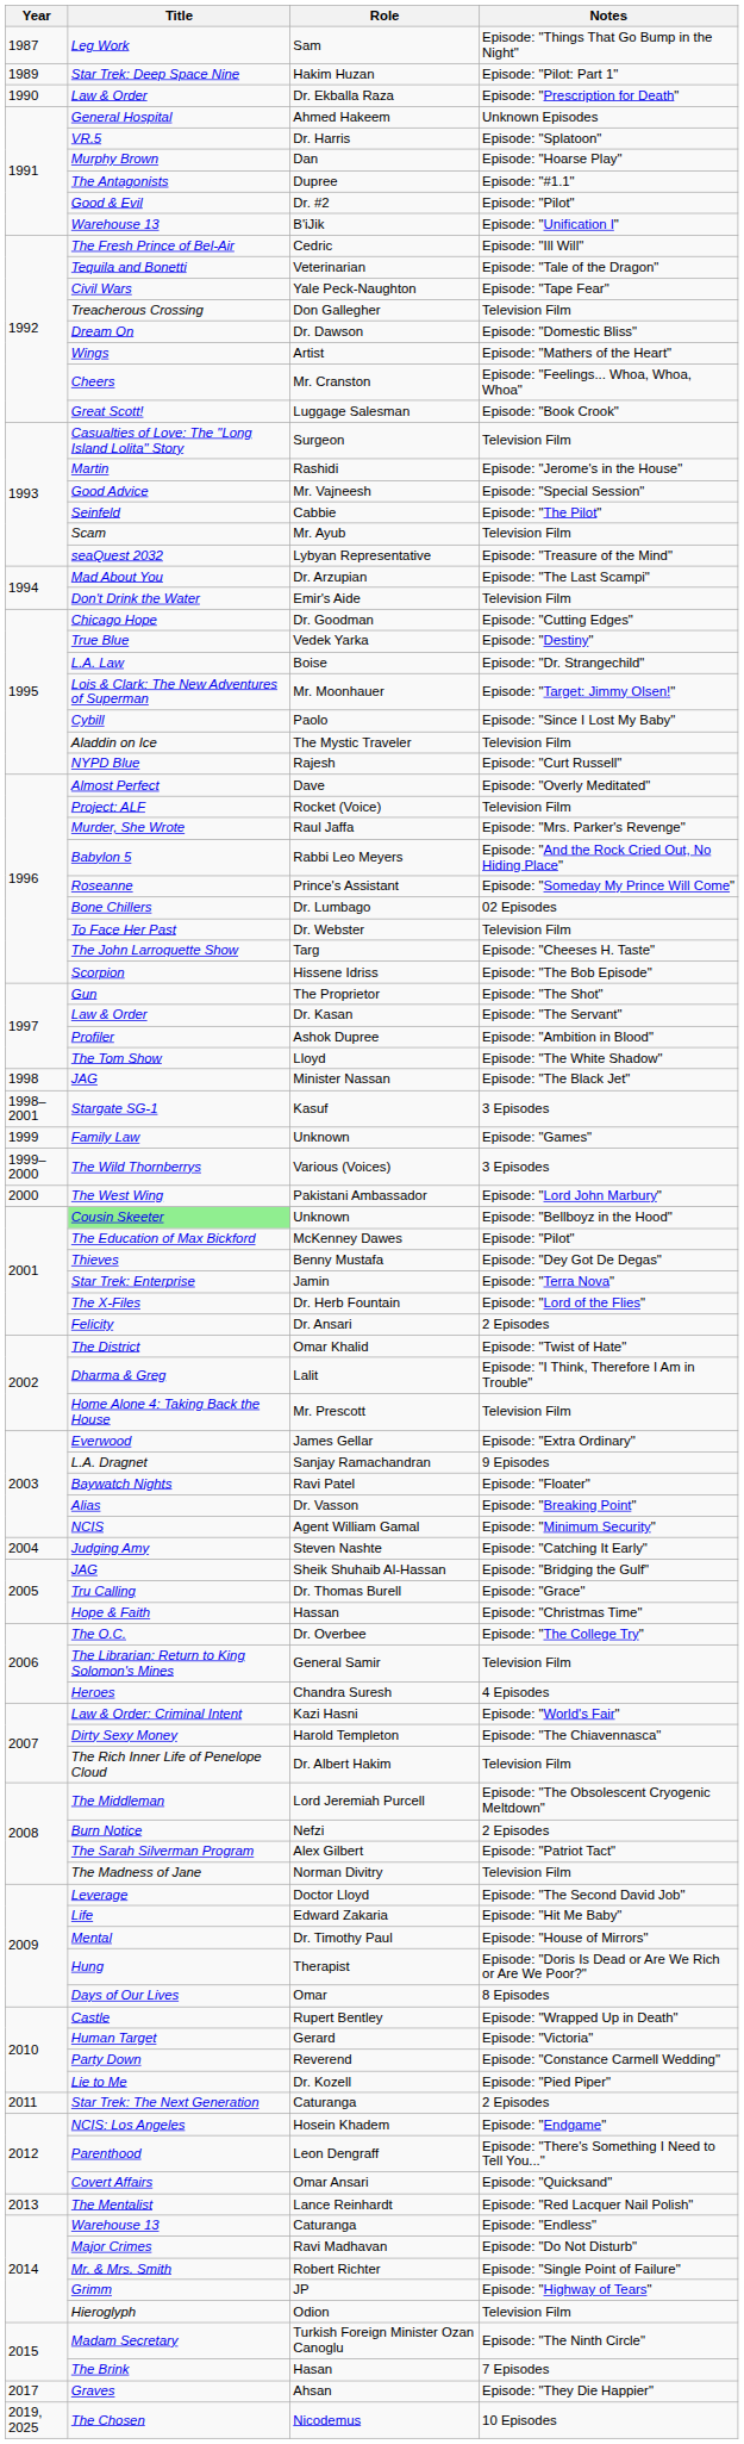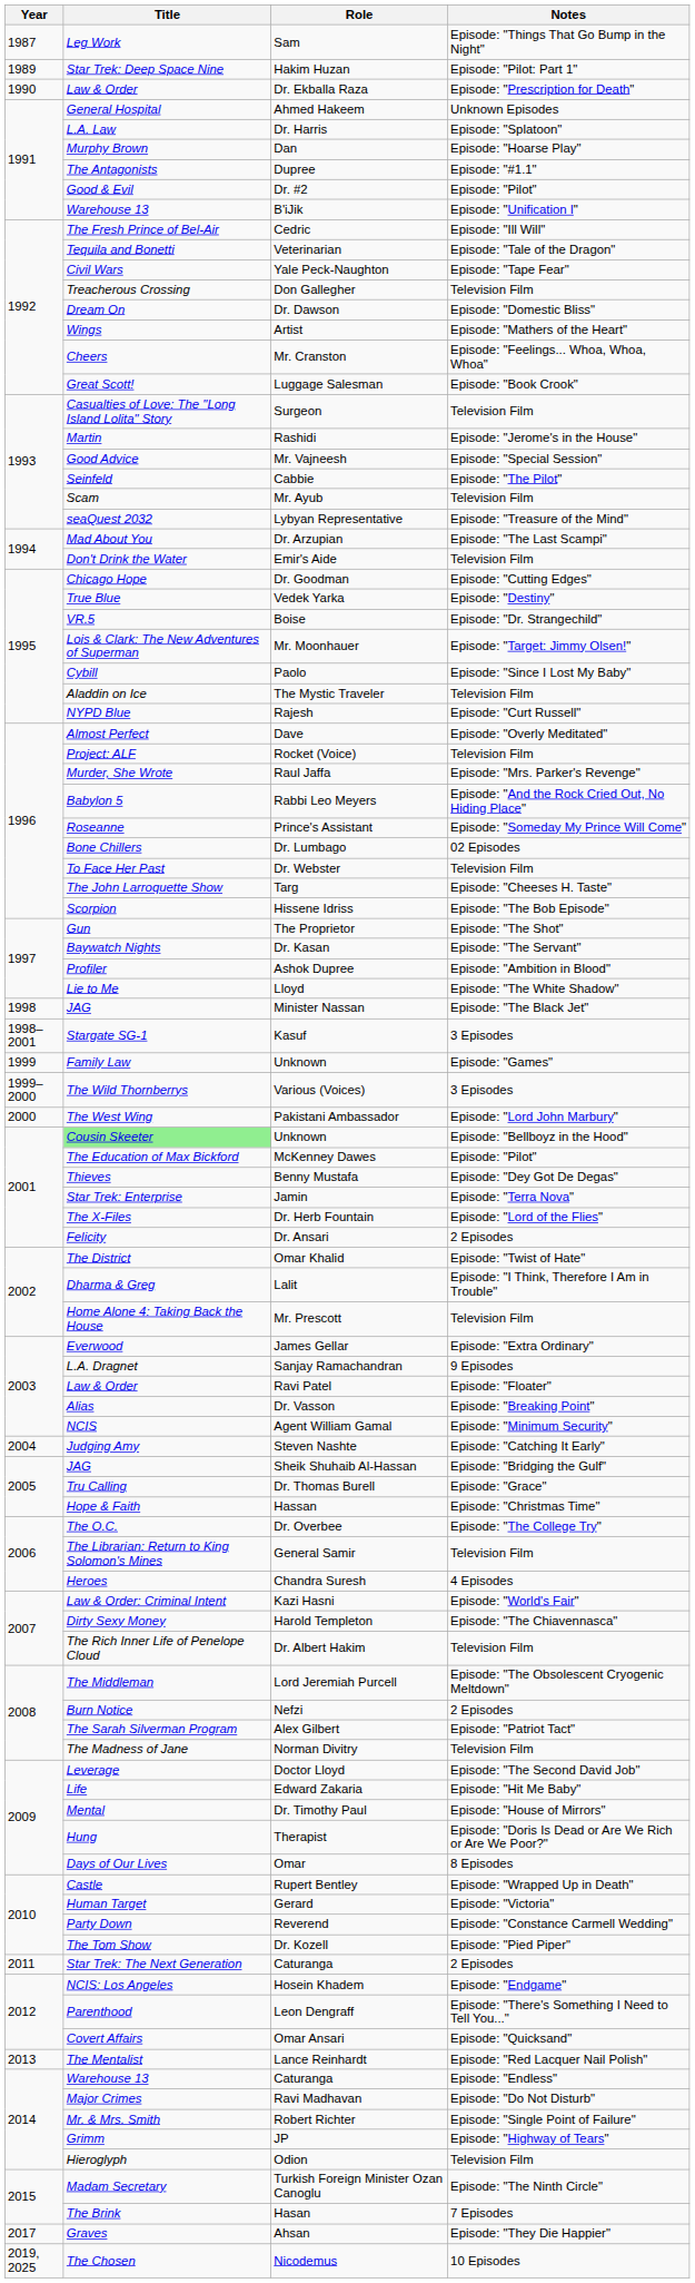 <table class = "wikitable sortable">
 <tr>
 <th>Year</th>
 <th>Title</th>
 <th>Role</th>
 <th>Notes</th>
 </tr>
 <tr>
 <td>1987</td>
 <td><em><a href='#'>Leg Work</a></em></td>
 <td>Sam</td>
 <td>Episode: "Things That Go Bump in the Night"</td>
 </tr>
 <tr>
 <td>1989</td>
 <td><em><a href='#'>Star Trek: Deep Space Nine</a></em></td>
 <td>Hakim Huzan</td>
 <td>Episode: "Pilot: Part 1"</td>
 </tr>
 <tr>
 <td>1990</td>
 <td><em><a href='#'>Law & Order</a></em></td>
 <td>Dr. Ekballa Raza</td>
 <td>Episode: "<a href='#'>Prescription for Death</a>"</td>
 </tr>
 <tr>
 <td rowspan=6>1991</td>
 <td><em><a href='#'>General Hospital</a></em></td>
 <td>Ahmed Hakeem</td>
 <td>Unknown Episodes</td>
 </tr>
 <tr>
-<td><em><a href='#'>VR.5</a></em></td>
+<td><em><a href='#'>L.A. Law</a></em></td>
 <td>Dr. Harris</td>
 <td>Episode: "Splatoon"</td>
 </tr>
 <tr>
 <td><em><a href='#'>Murphy Brown</a></em></td>
 <td>Dan</td>
 <td>Episode: "Hoarse Play"</td>
 </tr>
 <tr>
 <td><a href='#'><em>The Antagonists</em></a></td>
 <td>Dupree</td>
 <td>Episode: "#1.1"</td>
 </tr>
 <tr>
 <td><em><a href='#'>Good & Evil</a></em></td>
 <td>Dr. #2</td>
 <td>Episode: "Pilot"</td>
 </tr>
 <tr>
 <td><em><a href='#'>Warehouse 13</a></em></td>
 <td>B'iJik</td>
 <td>Episode: "<a href='#'>Unification I</a>"</td>
 </tr>
 <tr>
 <td rowspan=8>1992</td>
 <td><em><a href='#'>The Fresh Prince of Bel-Air</a></em></td>
 <td>Cedric</td>
 <td>Episode: "Ill Will"</td>
 </tr>
 <tr>
 <td><em><a href='#'>Tequila and Bonetti</a></em></td>
 <td>Veterinarian</td>
 <td>Episode: "Tale of the Dragon"</td>
 </tr>
 <tr>
 <td><a href='#'><em>Civil Wars</em></a></td>
 <td>Yale Peck-Naughton</td>
 <td>Episode: "Tape Fear"</td>
 </tr>
 <tr>
 <td><em>Treacherous Crossing</em></td>
 <td>Don Gallegher</td>
 <td>Television Film</td>
 </tr>
 <tr>
 <td><a href='#'><em>Dream On</em></a></td>
 <td>Dr. Dawson</td>
 <td>Episode: "Domestic Bliss"</td>
 </tr>
 <tr>
 <td><a href='#'><em>Wings</em></a></td>
 <td>Artist</td>
 <td>Episode: "Mathers of the Heart"</td>
 </tr>
 <tr>
 <td><em><a href='#'>Cheers</a></em></td>
 <td>Mr. Cranston</td>
 <td>Episode: "Feelings... Whoa, Whoa, Whoa"</td>
 </tr>
 <tr>
 <td><a href='#'><em>Great Scott!</em></a></td>
 <td>Luggage Salesman</td>
 <td>Episode: "Book Crook"</td>
 </tr>
 <tr>
 <td rowspan=6>1993</td>
 <td><em><a href='#'>Casualties of Love: The "Long Island Lolita" Story</a></em></td>
 <td>Surgeon</td>
 <td>Television Film</td>
 </tr>
 <tr>
 <td><a href='#'><em>Martin</em></a></td>
 <td>Rashidi</td>
 <td>Episode: "Jerome's in the House"</td>
 </tr>
 <tr>
 <td><a href='#'><em>Good Advice</em></a></td>
 <td>Mr. Vajneesh</td>
 <td>Episode: "Special Session"</td>
 </tr>
 <tr>
 <td><em><a href='#'>Seinfeld</a></em></td>
 <td>Cabbie</td>
 <td>Episode: "<a href='#'>The Pilot</a>"</td>
 </tr>
 <tr>
 <td><em>Scam</em></td>
 <td>Mr. Ayub</td>
 <td>Television Film</td>
 </tr>
 <tr>
 <td><a href='#'><em>seaQuest 2032</em></a></td>
 <td>Lybyan Representative</td>
 <td>Episode: "Treasure of the Mind"</td>
 </tr>
 <tr>
 <td rowspan=2>1994</td>
 <td><em><a href='#'>Mad About You</a></em></td>
 <td>Dr. Arzupian</td>
 <td>Episode: "The Last Scampi"</td>
 </tr>
 <tr>
 <td><a href='#'><em>Don't Drink the Water</em></a></td>
 <td>Emir's Aide</td>
 <td>Television Film</td>
 </tr>
 <tr>
 <td rowspan=7>1995</td>
 <td><em><a href='#'>Chicago Hope</a></em></td>
 <td>Dr. Goodman</td>
 <td>Episode: "Cutting Edges"</td>
 </tr>
 <tr>
 <td><a href='#'><em>True Blue</em></a></td>
 <td>Vedek Yarka</td>
 <td>Episode: "<a href='#'>Destiny</a>"</td>
 </tr>
 <tr>
-<td><em><a href='#'>L.A. Law</a></em></td>
+<td><em><a href='#'>VR.5</a></em></td>
 <td>Boise</td>
 <td>Episode: "Dr. Strangechild"</td>
 </tr>
 <tr>
 <td><em><a href='#'>Lois & Clark: The New Adventures of Superman</a></em></td>
 <td>Mr. Moonhauer</td>
 <td>Episode: "<a href='#'>Target: Jimmy Olsen!</a>"</td>
 </tr>
 <tr>
 <td><em><a href='#'>Cybill</a></em></td>
 <td>Paolo</td>
 <td>Episode: "Since I Lost My Baby"</td>
 </tr>
 <tr>
 <td><em>Aladdin on Ice</em></td>
 <td>The Mystic Traveler</td>
 <td>Television Film</td>
 </tr>
 <tr>
 <td><em><a href='#'>NYPD Blue</a></em></td>
 <td>Rajesh</td>
 <td>Episode: "Curt Russell"</td>
 </tr>
 <tr>
 <td rowspan=9>1996</td>
 <td><em><a href='#'>Almost Perfect</a></em></td>
 <td>Dave</td>
 <td>Episode: "Overly Meditated"</td>
 </tr>
 <tr>
 <td><em><a href='#'>Project: ALF</a></em></td>
 <td>Rocket (Voice)</td>
 <td>Television Film</td>
 </tr>
 <tr>
 <td><em><a href='#'>Murder, She Wrote</a></em></td>
 <td>Raul Jaffa</td>
 <td>Episode: "Mrs. Parker's Revenge"</td>
 </tr>
 <tr>
 <td><em><a href='#'>Babylon 5</a></em></td>
 <td>Rabbi Leo Meyers</td>
 <td>Episode: "<a href='#'>And the Rock Cried Out, No Hiding Place</a>"</td>
 </tr>
 <tr>
 <td><em><a href='#'>Roseanne</a></em></td>
 <td>Prince's Assistant</td>
 <td>Episode: "<a href='#'>Someday My Prince Will Come</a>"</td>
 </tr>
 <tr>
 <td><em><a href='#'>Bone Chillers</a></em></td>
 <td>Dr. Lumbago</td>
 <td>02 Episodes</td>
 </tr>
 <tr>
 <td><em><a href='#'>To Face Her Past</a></em></td>
 <td>Dr. Webster</td>
 <td>Television Film</td>
 </tr>
 <tr>
 <td><em><a href='#'>The John Larroquette Show</a></em></td>
 <td>Targ</td>
 <td>Episode: "Cheeses H. Taste"</td>
 </tr>
 <tr>
 <td><a href='#'><em>Scorpion</em></a></td>
 <td>Hissene Idriss</td>
 <td>Episode: "The Bob Episode"</td>
 </tr>
 <tr>
 <td rowspan=4>1997</td>
 <td><a href='#'><em>Gun</em></a></td>
 <td>The Proprietor</td>
 <td>Episode: "The Shot"</td>
 </tr>
 <tr>
-<td><em><a href='#'>Law & Order</a></em></td>
+<td><em><a href='#'>Baywatch Nights</a></em></td>
 <td>Dr. Kasan</td>
 <td>Episode: "The Servant"</td>
 </tr>
 <tr>
 <td><a href='#'><em>Profiler</em></a></td>
 <td>Ashok Dupree</td>
 <td>Episode: "Ambition in Blood"</td>
 </tr>
 <tr>
-<td><em><a href='#'>The Tom Show</a></em></td>
+<td><em><a href='#'>Lie to Me</a></em></td>
 <td>Lloyd</td>
 <td>Episode: "The White Shadow"</td>
 </tr>
 <tr>
 <td>1998</td>
 <td><a href='#'><em>JAG</em></a></td>
 <td>Minister Nassan</td>
 <td>Episode: "The Black Jet"</td>
 </tr>
 <tr>
 <td>1998–2001</td>
 <td><em><a href='#'>Stargate SG-1</a></em></td>
 <td>Kasuf</td>
 <td>3 Episodes</td>
 </tr>
 <tr>
 <td>1999</td>
 <td><a href='#'><em>Family Law</em></a></td>
 <td>Unknown</td>
 <td>Episode: "Games"</td>
 </tr>
 <tr>
 <td>1999–2000</td>
 <td><em><a href='#'>The Wild Thornberrys</a></em></td>
 <td>Various (Voices)</td>
 <td>3 Episodes</td>
 </tr>
 <tr>
 <td>2000</td>
 <td><em><a href='#'>The West Wing</a></em></td>
 <td>Pakistani Ambassador</td>
 <td>Episode: "<a href='#'>Lord John Marbury</a>"</td>
 </tr>
 <tr>
 <td rowspan=6>2001</td>
 <td style="background: lightgreen;"><em><a href='#'>Cousin Skeeter</a></em></td>
 <td>Unknown</td>
 <td>Episode: "Bellboyz in the Hood"</td>
 </tr>
 <tr>
 <td><em><a href='#'>The Education of Max Bickford</a></em></td>
 <td>McKenney Dawes</td>
 <td>Episode: "Pilot"</td>
 </tr>
 <tr>
 <td><a href='#'><em>Thieves</em></a></td>
 <td>Benny Mustafa</td>
 <td>Episode: "Dey Got De Degas"</td>
 </tr>
 <tr>
 <td><em><a href='#'>Star Trek: Enterprise</a></em></td>
 <td>Jamin</td>
 <td>Episode: "<a href='#'>Terra Nova</a>"</td>
 </tr>
 <tr>
 <td><em><a href='#'>The X-Files</a></em></td>
 <td>Dr. Herb Fountain</td>
 <td>Episode: "<a href='#'>Lord of the Flies</a>"</td>
 </tr>
 <tr>
 <td><a href='#'><em>Felicity</em></a></td>
 <td>Dr. Ansari</td>
 <td>2 Episodes</td>
 </tr>
 <tr>
 <td rowspan=3>2002</td>
 <td><em><a href='#'>The District</a></em></td>
 <td>Omar Khalid</td>
 <td>Episode: "Twist of Hate"</td>
 </tr>
 <tr>
 <td><em><a href='#'>Dharma & Greg</a></em></td>
 <td>Lalit</td>
 <td>Episode: "I Think, Therefore I Am in Trouble"</td>
 </tr>
 <tr>
 <td><em><a href='#'>Home Alone 4: Taking Back the House</a></em></td>
 <td>Mr. Prescott</td>
 <td>Television Film</td>
 </tr>
 <tr>
 <td rowspan=5>2003</td>
 <td><em><a href='#'>Everwood</a></em></td>
 <td>James Gellar</td>
 <td>Episode: "Extra Ordinary"</td>
 </tr>
 <tr>
 <td><em>L.A. Dragnet</em></td>
 <td>Sanjay Ramachandran</td>
 <td>9 Episodes</td>
 </tr>
 <tr>
-<td><em><a href='#'>Baywatch Nights</a></em></td>
+<td><em><a href='#'>Law & Order</a></em></td>
 <td>Ravi Patel</td>
 <td>Episode: "Floater"</td>
 </tr>
 <tr>
 <td><a href='#'><em>Alias</em></a></td>
 <td>Dr. Vasson</td>
 <td>Episode: "<a href='#'>Breaking Point</a>"</td>
 </tr>
 <tr>
 <td><a href='#'><em>NCIS</em></a></td>
 <td>Agent William Gamal</td>
 <td>Episode: "<a href='#'>Minimum Security</a>"</td>
 </tr>
 <tr>
 <td>2004</td>
 <td><em><a href='#'>Judging Amy</a></em></td>
 <td>Steven Nashte</td>
 <td>Episode: "Catching It Early"</td>
 </tr>
 <tr>
 <td rowspan=3>2005</td>
 <td><a href='#'><em>JAG</em></a></td>
 <td>Sheik Shuhaib Al-Hassan</td>
 <td>Episode: "Bridging the Gulf"</td>
 </tr>
 <tr>
 <td><em><a href='#'>Tru Calling</a></em></td>
 <td>Dr. Thomas Burell</td>
 <td>Episode: "Grace"</td>
 </tr>
 <tr>
 <td><em><a href='#'>Hope & Faith</a></em></td>
 <td>Hassan</td>
 <td>Episode: "Christmas Time"</td>
 </tr>
 <tr>
 <td rowspan=3>2006</td>
 <td><em><a href='#'>The O.C.</a></em></td>
 <td>Dr. Overbee</td>
 <td>Episode: "<a href='#'>The College Try</a>"</td>
 </tr>
 <tr>
 <td><em><a href='#'>The Librarian: Return to King Solomon's Mines</a></em></td>
 <td>General Samir</td>
 <td>Television Film</td>
 </tr>
 <tr>
 <td><a href='#'><em>Heroes</em></a></td>
 <td>Chandra Suresh</td>
 <td>4 Episodes</td>
 </tr>
 <tr>
 <td rowspan=3>2007</td>
 <td><em><a href='#'>Law & Order: Criminal Intent</a></em></td>
 <td>Kazi Hasni</td>
 <td>Episode: "<a href='#'>World's Fair</a>"</td>
 </tr>
 <tr>
 <td><em><a href='#'>Dirty Sexy Money</a></em></td>
 <td>Harold Templeton</td>
 <td>Episode: "The Chiavennasca"</td>
 </tr>
 <tr>
 <td><em>The Rich Inner Life of Penelope Cloud</em></td>
 <td>Dr. Albert Hakim</td>
 <td>Television Film</td>
 </tr>
 <tr>
 <td rowspan=4>2008</td>
 <td><a href='#'><em>The Middleman</em></a></td>
 <td>Lord Jeremiah Purcell</td>
 <td>Episode: "The Obsolescent Cryogenic Meltdown"</td>
 </tr>
 <tr>
 <td><em><a href='#'>Burn Notice</a></em></td>
 <td>Nefzi</td>
 <td>2 Episodes</td>
 </tr>
 <tr>
 <td><em><a href='#'>The Sarah Silverman Program</a></em></td>
 <td>Alex Gilbert</td>
 <td>Episode: "Patriot Tact"</td>
 </tr>
 <tr>
 <td><em>The Madness of Jane</em></td>
 <td>Norman Divitry</td>
 <td>Television Film</td>
 </tr>
 <tr>
 <td rowspan=5>2009</td>
 <td><a href='#'><em>Leverage</em></a></td>
 <td>Doctor Lloyd</td>
 <td>Episode: "The Second David Job"</td>
 </tr>
 <tr>
 <td><a href='#'><em>Life</em></a></td>
 <td>Edward Zakaria</td>
 <td>Episode: "Hit Me Baby"</td>
 </tr>
 <tr>
 <td><a href='#'><em>Mental</em></a></td>
 <td>Dr. Timothy Paul</td>
 <td>Episode: "House of Mirrors"</td>
 </tr>
 <tr>
 <td><a href='#'><em>Hung</em></a></td>
 <td>Therapist</td>
 <td>Episode: "Doris Is Dead or Are We Rich or Are We Poor?"</td>
 </tr>
 <tr>
 <td><em><a href='#'>Days of Our Lives</a></em></td>
 <td>Omar</td>
 <td>8 Episodes</td>
 </tr>
 <tr>
 <td rowspan=4>2010</td>
 <td><a href='#'><em>Castle</em></a></td>
 <td>Rupert Bentley</td>
 <td>Episode: "Wrapped Up in Death"</td>
 </tr>
 <tr>
 <td><a href='#'><em>Human Target</em></a></td>
 <td>Gerard</td>
 <td>Episode: "Victoria"</td>
 </tr>
 <tr>
 <td><em><a href='#'>Party Down</a></em></td>
 <td>Reverend</td>
 <td>Episode: "Constance Carmell Wedding"</td>
 </tr>
 <tr>
-<td><em><a href='#'>Lie to Me</a></em></td>
+<td><em><a href='#'>The Tom Show</a></em></td>
 <td>Dr. Kozell</td>
 <td>Episode: "Pied Piper"</td>
 </tr>
 <tr>
 <td>2011</td>
 <td><em><a href='#'>Star Trek: The Next Generation</a></em></td>
 <td>Caturanga</td>
 <td>2 Episodes</td>
 </tr>
 <tr>
 <td rowspan=3>2012</td>
 <td><em><a href='#'>NCIS: Los Angeles</a></em></td>
 <td>Hosein Khadem</td>
 <td>Episode: "<a href='#'>Endgame</a>"</td>
 </tr>
 <tr>
 <td><a href='#'><em>Parenthood</em></a></td>
 <td>Leon Dengraff</td>
 <td>Episode: "There's Something I Need to Tell You..."</td>
 </tr>
 <tr>
 <td><em><a href='#'>Covert Affairs</a></em></td>
 <td>Omar Ansari</td>
 <td>Episode: "Quicksand"</td>
 </tr>
 <tr>
 <td>2013</td>
 <td><em><a href='#'>The Mentalist</a></em></td>
 <td>Lance Reinhardt</td>
 <td>Episode: "Red Lacquer Nail Polish"</td>
 </tr>
 <tr>
 <td rowspan=5>2014</td>
 <td><em><a href='#'>Warehouse 13</a></em></td>
 <td>Caturanga</td>
 <td>Episode: "Endless"</td>
 </tr>
 <tr>
 <td><a href='#'><em>Major Crimes</em></a></td>
 <td>Ravi Madhavan</td>
 <td>Episode: "Do Not Disturb"</td>
 </tr>
 <tr>
 <td><a href='#'><em>Mr. & Mrs. Smith</em></a></td>
 <td>Robert Richter</td>
 <td>Episode: "Single Point of Failure"</td>
 </tr>
 <tr>
 <td><a href='#'><em>Grimm</em></a></td>
 <td>JP</td>
 <td>Episode: "<a href='#'>Highway of Tears</a>"</td>
 </tr>
 <tr>
 <td><em>Hieroglyph</em></td>
 <td>Odion</td>
 <td>Television Film</td>
 </tr>
 <tr>
 <td rowspan=2>2015</td>
 <td><a href='#'><em>Madam Secretary</em></a></td>
 <td>Turkish Foreign Minister Ozan Canoglu</td>
 <td>Episode: "The Ninth Circle"</td>
 </tr>
 <tr>
 <td><a href='#'><em>The Brink</em></a></td>
 <td>Hasan</td>
 <td>7 Episodes</td>
 </tr>
 <tr>
 <td>2017</td>
 <td><a href='#'><em>Graves</em></a></td>
 <td>Ahsan</td>
 <td>Episode: "They Die Happier"</td>
 </tr>
 <tr>
 <td>2019, 2025</td>
 <td><em><a href='#'>The Chosen</a></em></td>
 <td><a href='#'>Nicodemus</a></td>
 <td>10 Episodes</td>
 </tr>
 </table>
